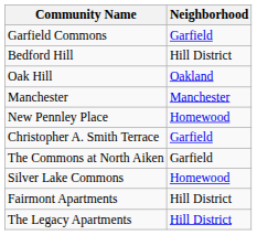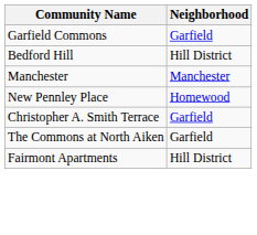 <table class="wikitable">
 <tr>
 <th>Community Name</th>
 <th>Neighborhood</th>
 </tr>
 <tr>
 <td>Garfield Commons</td>
 <td><a href='#'>Garfield</a></td>
 </tr>
 <tr>
 <td>Bedford Hill</td>
 <td>Hill District</td>
-</tr>
-<tr>
-<td>Oak Hill</td>
-<td><a href='#'>Oakland</a></td>
 </tr>
 <tr>
 <td>Manchester</td>
 <td><a href='#'>Manchester</a></td>
 </tr>
 <tr>
 <td>New Pennley Place</td>
 <td><a href='#'>Homewood</a></td>
 </tr>
 <tr>
 <td>Christopher A. Smith Terrace</td>
 <td><a href='#'>Garfield</a></td>
 </tr>
 <tr>
 <td>The Commons at North Aiken</td>
 <td>Garfield</td>
 </tr>
 <tr>
-<td>Silver Lake Commons</td>
-<td><a href='#'>Homewood</a></td>
-</tr>
-<tr>
 <td>Fairmont Apartments</td>
 <td>Hill District</td>
 </tr>
-<tr>
-<td>The Legacy Apartments</td>
-<td><a href='#'>Hill District</a></td>
-</tr>
 </table>
